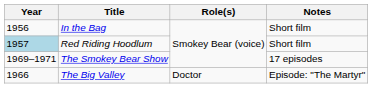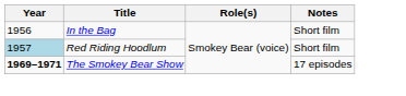 <table class="wikitable sortable">
 <tr G-Saviour|- Additional Pilots>
 <th>Year</th>
 <th>Title</th>
 <th>Role(s)</th>
 <th>Notes</th>
 </tr>
 <tr>
 <td>1956</td>
 <td><em><a href='#'>In the Bag</a></em></td>
 <td rowspan=3>Smokey Bear (voice)</td>
 <td>Short film</td>
 </tr>
 <tr>
 <td style="background: lightblue;">1957</td>
 <td><em>Red Riding Hoodlum</em></td>
 <td>Short film</td>
 </tr>
 <tr>
-<td>1969–1971</td>
+<td><strong>1969–1971</strong></td>
 <td><em><a href='#'>The Smokey Bear Show</a></em></td>
 <td>17 episodes</td>
 </tr>
-<tr>
-<td>1966</td>
-<td><em><a href='#'>The Big Valley</a></em></td>
-<td>Doctor</td>
-<td>Episode: "The Martyr"</td>
-</tr>
 </table>
